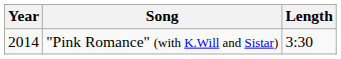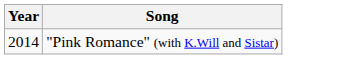 <table class="wikitable">
 <tr>
 <th>Year</th>
 <th>Song</th>
-<th>Length</th>
 </tr>
 <tr>
 <td>2014</td>
 <td>"Pink  Romance" <small>(with <a href='#'>K.Will</a> and <a href='#'>Sistar</a>)</small></td>
-<td>3:30</td>
 </tr>
 </table>
